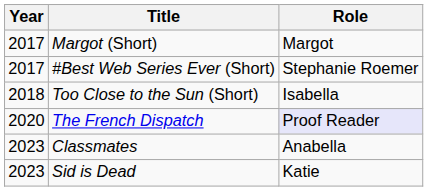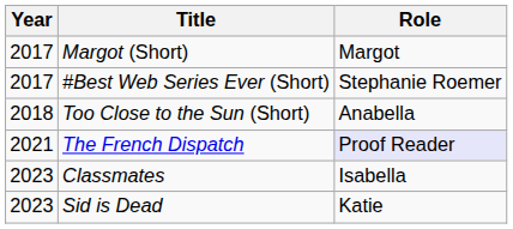 <table class="wikitable">
 <tr>
 <th>Year</th>
 <th>Title</th>
 <th>Role</th>
 </tr>
 <tr>
 <td>2017</td>
 <td><em> Margot</em>  (Short)</td>
 <td>Margot</td>
 </tr>
 <tr>
 <td>2017</td>
 <td><em> #Best Web Series Ever </em> (Short)</td>
 <td>Stephanie Roemer</td>
 </tr>
 <tr>
 <td>2018</td>
 <td><em> Too Close to the Sun</em>  (Short)</td>
-<td>Isabella</td>
+<td>Anabella</td>
 </tr>
 <tr>
-<td>2020</td>
+<td>2021</td>
 <td><em><a href='#'>The French Dispatch </a></em></td>
 <td style="background: lavender;">Proof Reader  </td>
 </tr>
 <tr>
 <td>2023</td>
 <td><em>Classmates</em></td>
-<td>Anabella</td>
+<td>Isabella</td>
 </tr>
 <tr>
 <td>2023</td>
 <td><em>Sid is Dead</em></td>
 <td>Katie</td>
 </tr>
 </table>
